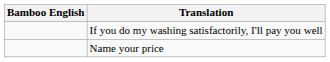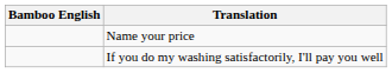 <table class="wikitable">
 <tr>
 <th>Bamboo English</th>
 <th>Translation</th>
 </tr>
 <tr>
 <td></td>
-<td>If you do my washing satisfactorily, I'll pay you well</td>
+<td>Name your price</td>
 </tr>
 <tr>
 <td></td>
-<td>Name your price</td>
+<td>If you do my washing satisfactorily, I'll pay you well</td>
 </tr>
 </table>
